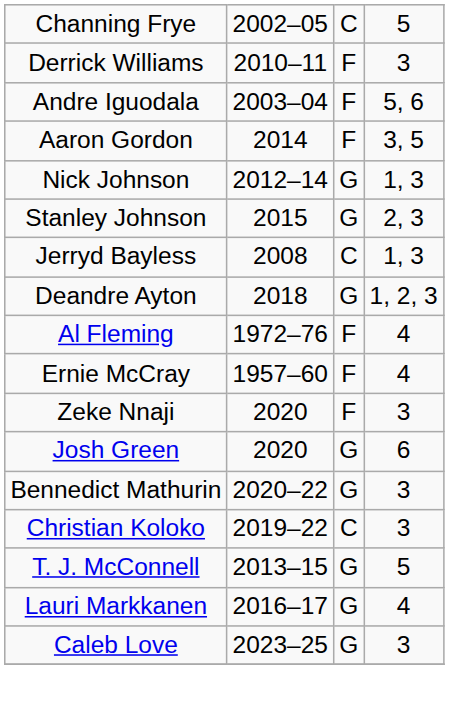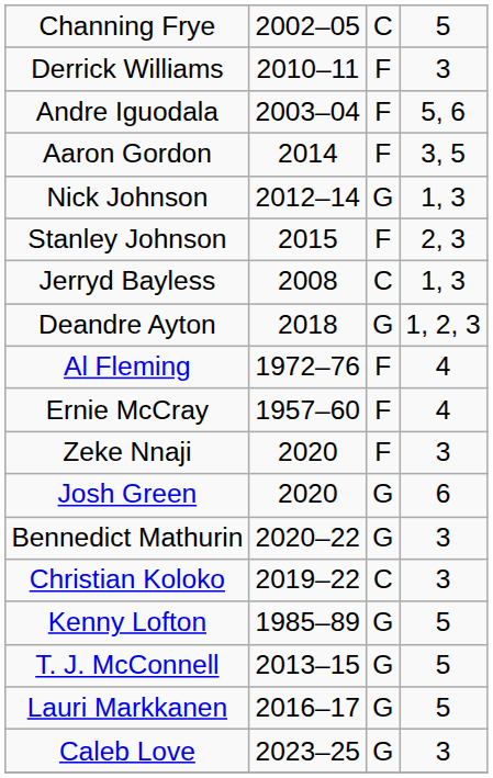 <table class="wikitable" style="text-align:center;">
 <tr>
 <td>Channing Frye</td>
 <td>2002–05</td>
 <td>C</td>
 <td>5</td>
 </tr>
 <tr>
 <td>Derrick Williams</td>
 <td>2010–11</td>
 <td>F</td>
 <td>3</td>
 </tr>
 <tr>
 <td>Andre Iguodala</td>
 <td>2003–04</td>
 <td>F</td>
 <td>5, 6</td>
 </tr>
 <tr>
 <td>Aaron Gordon</td>
 <td>2014</td>
 <td>F</td>
 <td>3, 5</td>
 </tr>
 <tr>
 <td>Nick Johnson</td>
 <td>2012–14</td>
 <td>G</td>
 <td>1, 3</td>
 </tr>
 <tr>
 <td>Stanley Johnson</td>
 <td>2015</td>
-<td>G</td>
+<td>F</td>
 <td>2, 3</td>
 </tr>
 <tr>
 <td>Jerryd Bayless</td>
 <td>2008</td>
 <td>C</td>
 <td>1, 3</td>
 </tr>
 <tr>
 <td>Deandre Ayton</td>
 <td>2018</td>
 <td>G</td>
 <td>1, 2, 3</td>
 </tr>
 <tr>
 <td><a href='#'>Al Fleming</a></td>
 <td>1972–76</td>
 <td>F</td>
 <td>4</td>
 </tr>
 <tr>
 <td>Ernie McCray</td>
 <td>1957–60</td>
 <td>F</td>
 <td>4</td>
 </tr>
 <tr>
 <td>Zeke Nnaji</td>
 <td>2020</td>
 <td>F</td>
 <td>3</td>
 </tr>
 <tr>
 <td><a href='#'>Josh Green</a></td>
 <td>2020</td>
 <td>G</td>
 <td>6</td>
 </tr>
 <tr>
 <td>Bennedict Mathurin</td>
 <td>2020–22</td>
 <td>G</td>
 <td>3</td>
 </tr>
 <tr>
 <td><a href='#'>Christian Koloko</a></td>
 <td>2019–22</td>
 <td>C</td>
 <td>3</td>
 </tr>
 <tr>
+<td><a href='#'>Kenny Lofton</a></td>
+<td>1985–89</td>
+<td>G</td>
+<td>5</td>
+</tr>
+<tr>
 <td><a href='#'>T. J. McConnell</a></td>
 <td>2013–15</td>
 <td>G</td>
 <td>5</td>
 </tr>
 <tr>
 <td><a href='#'>Lauri Markkanen</a></td>
 <td>2016–17</td>
 <td>G</td>
-<td>4</td>
+<td>5</td>
 </tr>
 <tr>
 <td><a href='#'>Caleb Love</a></td>
 <td>2023–25</td>
 <td>G</td>
 <td>3</td>
 </tr>
 <tr>
 </tr>
 </table>
